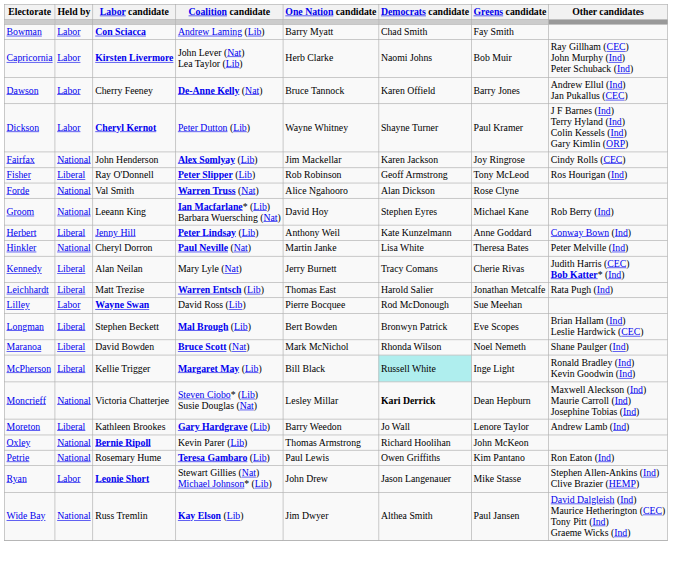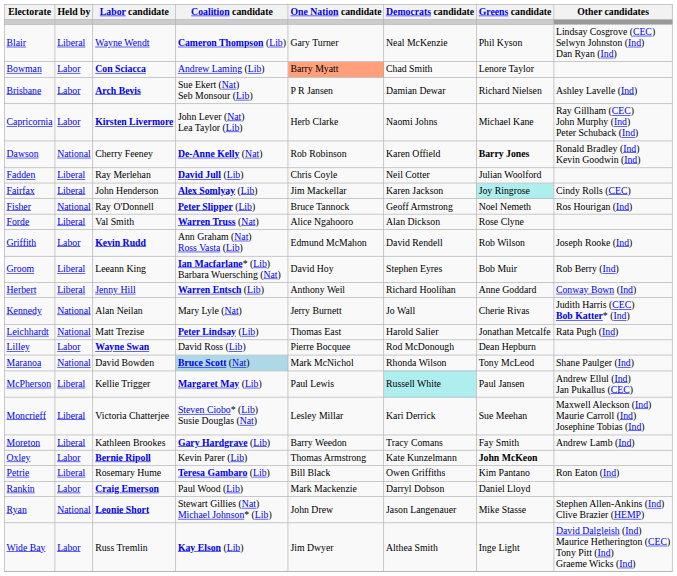 <table class="wikitable">
 <tr>
 <th>Electorate</th>
 <th>Held by</th>
 <th><a href='#'>Labor</a> candidate</th>
 <th><a href='#'>Coalition</a> candidate</th>
 <th><a href='#'>One Nation</a> candidate</th>
 <th><a href='#'>Democrats</a> candidate</th>
 <th><a href='#'>Greens</a> candidate</th>
 <th>Other candidates</th>
 </tr>
 <tr bgcolor="#cccccc">
 <td></td>
 <td></td>
 <td></td>
 <td></td>
 <td></td>
 <td></td>
 <td></td>
 <td bgcolor="#999999"></td>
 </tr>
 <tr>
+<td><a href='#'>Blair</a></td>
+<td><a href='#'>Liberal</a></td>
+<td><a href='#'>Wayne Wendt</a></td>
+<td><strong><a href='#'>Cameron Thompson</a></strong> (<a href='#'>Lib</a>)</td>
+<td>Gary Turner</td>
+<td>Neal McKenzie</td>
+<td>Phil Kyson</td>
+<td>Lindsay Cosgrove (<a href='#'>CEC</a>)<br>Selwyn Johnston (<a href='#'>Ind</a>)<br>Dan Ryan (<a href='#'>Ind</a>)</td>
+</tr>
+<tr>
 <td><a href='#'>Bowman</a></td>
 <td><a href='#'>Labor</a></td>
 <td><strong><a href='#'>Con Sciacca</a></strong></td>
 <td><a href='#'>Andrew Laming</a> (<a href='#'>Lib</a>)</td>
-<td>Barry Myatt</td>
+<td style="background: lightsalmon;">Barry Myatt</td>
 <td>Chad Smith</td>
-<td>Fay Smith</td>
+<td>Lenore Taylor</td>
 <td></td>
+</tr>
+<tr>
+<td><a href='#'>Brisbane</a></td>
+<td><a href='#'>Labor</a></td>
+<td><strong><a href='#'>Arch Bevis</a></strong></td>
+<td>Sue Ekert (<a href='#'>Nat</a>)<br>Seb Monsour (<a href='#'>Lib</a>)</td>
+<td>P R Jansen</td>
+<td>Damian Dewar</td>
+<td>Richard Nielsen</td>
+<td>Ashley Lavelle (<a href='#'>Ind</a>)</td>
 </tr>
 <tr>
 <td><a href='#'>Capricornia</a></td>
 <td><a href='#'>Labor</a></td>
 <td><strong><a href='#'>Kirsten Livermore</a></strong></td>
 <td>John Lever  (<a href='#'>Nat</a>)<br>Lea Taylor (<a href='#'>Lib</a>)</td>
 <td>Herb Clarke</td>
 <td>Naomi Johns</td>
-<td>Bob Muir</td>
+<td>Michael Kane</td>
 <td>Ray Gillham (<a href='#'>CEC</a>)<br>John Murphy (<a href='#'>Ind</a>)<br>Peter Schuback (<a href='#'>Ind</a>)</td>
 </tr>
 <tr>
 <td><a href='#'>Dawson</a></td>
-<td><a href='#'>Labor</a></td>
+<td><a href='#'>National</a></td>
 <td>Cherry Feeney</td>
 <td><strong><a href='#'>De-Anne Kelly</a></strong> (<a href='#'>Nat</a>)</td>
-<td>Bruce Tannock</td>
+<td>Rob Robinson</td>
 <td>Karen Offield</td>
-<td>Barry Jones</td>
-<td>Andrew Ellul (<a href='#'>Ind</a>)<br>Jan Pukallus (<a href='#'>CEC</a>)</td>
+<td><strong>Barry Jones</strong></td>
+<td>Ronald Bradley (<a href='#'>Ind</a>)<br>Kevin Goodwin (<a href='#'>Ind</a>)</td>
 </tr>
 <tr>
-<td><a href='#'>Dickson</a></td>
-<td><a href='#'>Labor</a></td>
-<td><strong><a href='#'>Cheryl Kernot</a></strong></td>
-<td><a href='#'>Peter Dutton</a> (<a href='#'>Lib</a>)</td>
-<td>Wayne Whitney</td>
-<td>Shayne Turner</td>
-<td>Paul Kramer</td>
-<td>J F Barnes (<a href='#'>Ind</a>)<br>Terry Hyland (<a href='#'>Ind</a>)<br>Colin Kessels (<a href='#'>Ind</a>)<br>Gary Kimlin (<a href='#'>ORP</a>)</td>
+<td><a href='#'>Fadden</a></td>
+<td><a href='#'>Liberal</a></td>
+<td>Ray Merlehan</td>
+<td><strong><a href='#'>David Jull</a></strong> (<a href='#'>Lib</a>)</td>
+<td>Chris Coyle</td>
+<td>Neil Cotter</td>
+<td>Julian Woolford</td>
+<td></td>
 </tr>
 <tr>
 <td><a href='#'>Fairfax</a></td>
-<td><a href='#'>National</a></td>
+<td><a href='#'>Liberal</a></td>
 <td>John Henderson</td>
 <td><strong><a href='#'>Alex Somlyay</a></strong>  (<a href='#'>Lib</a>)</td>
 <td>Jim Mackellar</td>
 <td>Karen Jackson</td>
-<td>Joy Ringrose</td>
+<td style="background: paleturquoise;">Joy Ringrose</td>
 <td>Cindy Rolls (<a href='#'>CEC</a>)</td>
 </tr>
 <tr>
 <td><a href='#'>Fisher</a></td>
-<td><a href='#'>Liberal</a></td>
+<td><a href='#'>National</a></td>
 <td>Ray O'Donnell</td>
 <td><strong><a href='#'>Peter Slipper</a></strong> (<a href='#'>Lib</a>)</td>
-<td>Rob Robinson</td>
+<td>Bruce Tannock</td>
 <td>Geoff Armstrong</td>
-<td>Tony McLeod</td>
+<td>Noel Nemeth</td>
 <td>Ros Hourigan (<a href='#'>Ind</a>)</td>
 </tr>
 <tr>
 <td><a href='#'>Forde</a></td>
-<td><a href='#'>National</a></td>
+<td><a href='#'>Liberal</a></td>
 <td>Val Smith</td>
 <td><strong><a href='#'>Warren Truss</a></strong> (<a href='#'>Nat</a>)</td>
 <td>Alice Ngahooro</td>
 <td>Alan Dickson</td>
 <td>Rose Clyne</td>
 <td></td>
 </tr>
 <tr>
+<td><a href='#'>Griffith</a></td>
+<td><a href='#'>Labor</a></td>
+<td><strong><a href='#'>Kevin Rudd</a></strong></td>
+<td>Ann Graham (<a href='#'>Nat</a>)<br><a href='#'>Ross Vasta</a> (<a href='#'>Lib</a>)</td>
+<td>Edmund McMahon</td>
+<td>David Rendell</td>
+<td>Rob Wilson</td>
+<td>Joseph Rooke (<a href='#'>Ind</a>)</td>
+</tr>
+<tr>
 <td><a href='#'>Groom</a></td>
-<td><a href='#'>National</a></td>
+<td><a href='#'>Liberal</a></td>
 <td>Leeann King</td>
 <td><strong><a href='#'>Ian Macfarlane</a></strong>* (<a href='#'>Lib</a>)<br>Barbara Wuersching (<a href='#'>Nat</a>)</td>
 <td>David Hoy</td>
 <td>Stephen Eyres</td>
-<td>Michael Kane</td>
+<td>Bob Muir</td>
 <td>Rob Berry (<a href='#'>Ind</a>)</td>
 </tr>
 <tr>
 <td><a href='#'>Herbert</a></td>
 <td><a href='#'>Liberal</a></td>
 <td><a href='#'>Jenny Hill</a></td>
-<td><strong><a href='#'>Peter Lindsay</a></strong> (<a href='#'>Lib</a>)</td>
+<td><strong><a href='#'>Warren Entsch</a></strong> (<a href='#'>Lib</a>)</td>
 <td>Anthony Weil</td>
-<td>Kate Kunzelmann</td>
+<td>Richard Hoolihan</td>
 <td>Anne Goddard</td>
 <td><a href='#'>Conway Bown</a> (<a href='#'>Ind</a>)</td>
 </tr>
 <tr>
-<td><a href='#'>Hinkler</a></td>
+<td><a href='#'>Kennedy</a></td>
 <td><a href='#'>National</a></td>
-<td>Cheryl Dorron</td>
-<td><strong><a href='#'>Paul Neville</a></strong> (<a href='#'>Nat</a>)</td>
-<td>Martin Janke</td>
-<td>Lisa White</td>
-<td>Theresa Bates</td>
-<td>Peter Melville (<a href='#'>Ind</a>)</td>
-</tr>
-<tr>
-<td><a href='#'>Kennedy</a></td>
-<td><a href='#'>Liberal</a></td>
 <td>Alan Neilan</td>
 <td>Mary Lyle (<a href='#'>Nat</a>)</td>
 <td>Jerry Burnett</td>
-<td>Tracy Comans</td>
+<td>Jo Wall</td>
 <td>Cherie Rivas</td>
 <td>Judith Harris (<a href='#'>CEC</a>)<br><strong><a href='#'>Bob Katter</a></strong>* (<a href='#'>Ind</a>)</td>
 </tr>
 <tr>
 <td><a href='#'>Leichhardt</a></td>
-<td><a href='#'>Liberal</a></td>
+<td><a href='#'>National</a></td>
 <td>Matt Trezise</td>
-<td><strong><a href='#'>Warren Entsch</a></strong> (<a href='#'>Lib</a>)</td>
+<td><strong><a href='#'>Peter Lindsay</a></strong> (<a href='#'>Lib</a>)</td>
 <td>Thomas East</td>
 <td>Harold Salier</td>
 <td>Jonathan Metcalfe</td>
 <td>Rata Pugh (<a href='#'>Ind</a>)</td>
 </tr>
 <tr>
 <td><a href='#'>Lilley</a></td>
 <td><a href='#'>Labor</a></td>
 <td><strong><a href='#'>Wayne Swan</a></strong></td>
 <td>David Ross (<a href='#'>Lib</a>)</td>
 <td>Pierre Bocquee</td>
 <td>Rod McDonough</td>
-<td>Sue Meehan</td>
+<td>Dean Hepburn</td>
 <td></td>
 </tr>
 <tr>
-<td><a href='#'>Longman</a></td>
-<td><a href='#'>Liberal</a></td>
-<td>Stephen Beckett</td>
-<td><strong><a href='#'>Mal Brough</a></strong> (<a href='#'>Lib</a>)</td>
-<td>Bert Bowden</td>
-<td>Bronwyn Patrick</td>
-<td>Eve Scopes</td>
-<td>Brian Hallam (<a href='#'>Ind</a>)<br>Leslie Hardwick (<a href='#'>CEC</a>)</td>
-</tr>
-<tr>
 <td><a href='#'>Maranoa</a></td>
-<td><a href='#'>Liberal</a></td>
+<td><a href='#'>National</a></td>
 <td>David Bowden</td>
-<td><strong><a href='#'>Bruce Scott</a></strong> (<a href='#'>Nat</a>)</td>
+<td style="background: lightblue;"><strong><a href='#'>Bruce Scott</a></strong> (<a href='#'>Nat</a>)</td>
 <td>Mark McNichol</td>
 <td>Rhonda Wilson</td>
-<td>Noel Nemeth</td>
+<td>Tony McLeod</td>
 <td>Shane Paulger (<a href='#'>Ind</a>)</td>
 </tr>
 <tr>
 <td><a href='#'>McPherson</a></td>
 <td><a href='#'>Liberal</a></td>
 <td>Kellie Trigger</td>
 <td><strong><a href='#'>Margaret May</a></strong> (<a href='#'>Lib</a>)</td>
-<td>Bill Black</td>
+<td>Paul Lewis</td>
 <td style="background: paleturquoise;">Russell White</td>
-<td>Inge Light</td>
-<td>Ronald Bradley (<a href='#'>Ind</a>)<br>Kevin Goodwin (<a href='#'>Ind</a>)</td>
+<td>Paul Jansen</td>
+<td>Andrew Ellul (<a href='#'>Ind</a>)<br>Jan Pukallus (<a href='#'>CEC</a>)</td>
 </tr>
 <tr>
 <td><a href='#'>Moncrieff</a></td>
-<td><a href='#'>National</a></td>
+<td><a href='#'>Liberal</a></td>
 <td>Victoria Chatterjee</td>
 <td><a href='#'>Steven Ciobo</a>* (<a href='#'>Lib</a>)<br>Susie Douglas (<a href='#'>Nat</a>)</td>
 <td>Lesley Millar</td>
-<td><strong>Kari Derrick</strong></td>
-<td>Dean Hepburn</td>
+<td>Kari Derrick</td>
+<td>Sue Meehan</td>
 <td>Maxwell Aleckson (<a href='#'>Ind</a>)<br>Maurie Carroll (<a href='#'>Ind</a>)<br>Josephine Tobias (<a href='#'>Ind</a>)</td>
 </tr>
 <tr>
 <td><a href='#'>Moreton</a></td>
 <td><a href='#'>Liberal</a></td>
 <td>Kathleen Brookes</td>
 <td><strong><a href='#'>Gary Hardgrave</a></strong> (<a href='#'>Lib</a>)</td>
 <td>Barry Weedon</td>
-<td>Jo Wall</td>
-<td>Lenore Taylor</td>
+<td>Tracy Comans</td>
+<td>Fay Smith</td>
 <td>Andrew Lamb (<a href='#'>Ind</a>)</td>
 </tr>
 <tr>
 <td><a href='#'>Oxley</a></td>
-<td><a href='#'>National</a></td>
+<td><a href='#'>Labor</a></td>
 <td><strong><a href='#'>Bernie Ripoll</a></strong></td>
 <td>Kevin Parer (<a href='#'>Lib</a>)</td>
 <td>Thomas Armstrong</td>
-<td>Richard Hoolihan</td>
-<td>John McKeon</td>
+<td>Kate Kunzelmann</td>
+<td><strong>John McKeon</strong></td>
 <td></td>
 </tr>
 <tr>
 <td><a href='#'>Petrie</a></td>
-<td><a href='#'>National</a></td>
+<td><a href='#'>Liberal</a></td>
 <td>Rosemary Hume</td>
 <td><strong><a href='#'>Teresa Gambaro</a></strong> (<a href='#'>Lib</a>)</td>
-<td>Paul Lewis</td>
+<td>Bill Black</td>
 <td>Owen Griffiths</td>
 <td>Kim Pantano</td>
 <td>Ron Eaton (<a href='#'>Ind</a>)</td>
 </tr>
 <tr>
+<td><a href='#'>Rankin</a></td>
+<td><a href='#'>Labor</a></td>
+<td><strong><a href='#'>Craig Emerson</a></strong></td>
+<td>Paul Wood (<a href='#'>Lib</a>)</td>
+<td>Mark Mackenzie</td>
+<td>Darryl Dobson</td>
+<td>Daniel Lloyd</td>
+<td></td>
+</tr>
+<tr>
 <td><a href='#'>Ryan</a></td>
-<td><a href='#'>Labor</a></td>
+<td><a href='#'>National</a></td>
 <td><strong><a href='#'>Leonie Short</a></strong></td>
 <td>Stewart Gillies (<a href='#'>Nat</a>)<br><a href='#'>Michael Johnson</a>* (<a href='#'>Lib</a>)</td>
 <td>John Drew</td>
 <td>Jason Langenauer</td>
 <td>Mike Stasse</td>
 <td>Stephen Allen-Ankins (<a href='#'>Ind</a>)<br>Clive Brazier (<a href='#'>HEMP</a>)</td>
 </tr>
 <tr>
 <td><a href='#'>Wide Bay</a></td>
-<td><a href='#'>National</a></td>
+<td><a href='#'>Labor</a></td>
 <td>Russ Tremlin</td>
 <td><strong><a href='#'>Kay Elson</a></strong> (<a href='#'>Lib</a>)</td>
 <td>Jim Dwyer</td>
 <td>Althea Smith</td>
-<td>Paul Jansen</td>
+<td>Inge Light</td>
 <td><a href='#'>David Dalgleish</a> (<a href='#'>Ind</a>)<br>Maurice Hetherington (<a href='#'>CEC</a>)<br>Tony Pitt (<a href='#'>Ind</a>)<br>Graeme Wicks (<a href='#'>Ind</a>)</td>
 </tr>
 <tr>
 </tr>
 </table>
